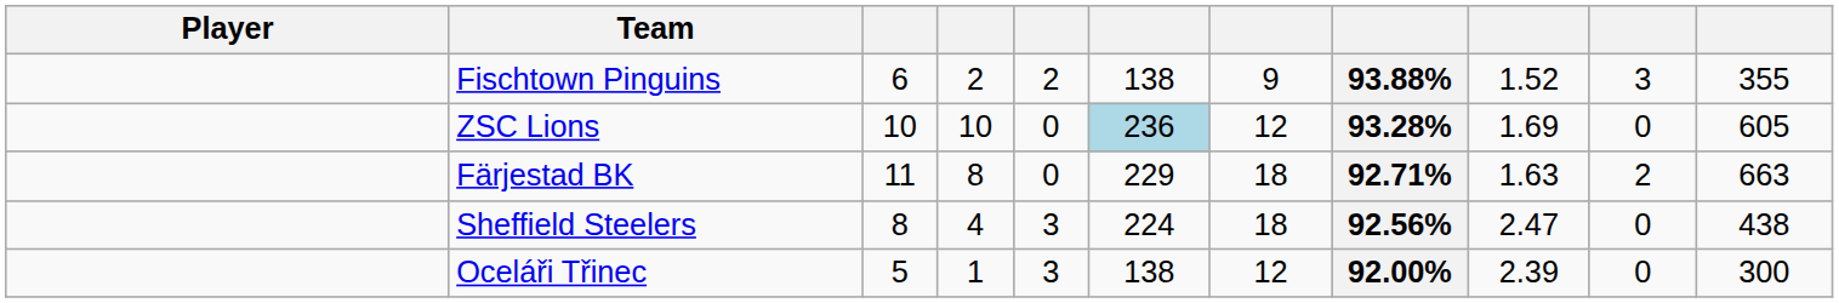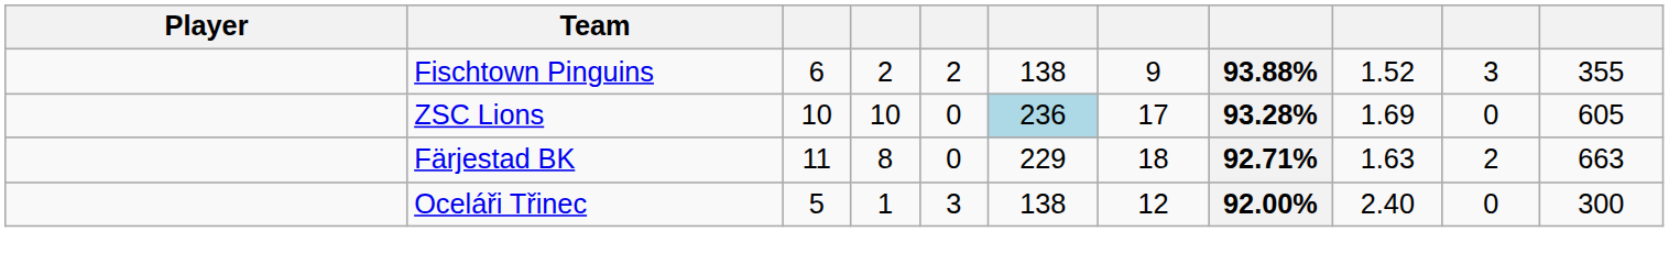 <table class="wikitable sortable" style="text-align: center">
 <tr>
 <th style="width: 14em;">Player</th>
 <th style="width: 13em;">Team</th>
 <th style="width: 2em;"></th>
 <th style="width: 2em;"></th>
 <th style="width: 2em;"></th>
 <th style="width: 3.5em;"></th>
 <th style="width: 3.5em;"></th>
 <th style="width: 4em;"></th>
 <th style="width: 3.5em;"></th>
 <th style="width: 3em;"></th>
 <th style="width: 4em;"></th>
 </tr>
 <tr>
 <td style="text-align:left;"> </td>
 <td style="text-align:left;"> <a href='#'>Fischtown Pinguins</a></td>
 <td>6</td>
 <td>2</td>
 <td>2</td>
 <td>138</td>
 <td>9</td>
 <th>93.88%</th>
 <td>1.52</td>
 <td>3</td>
 <td>355</td>
 </tr>
 <tr>
 <td style="text-align:left;"> </td>
 <td style="text-align:left;"> <a href='#'>ZSC Lions</a></td>
 <td>10</td>
 <td>10</td>
 <td>0</td>
 <td style="background: lightblue;">236</td>
-<td>12</td>
+<td>17</td>
 <th>93.28%</th>
 <td>1.69</td>
 <td>0</td>
 <td>605</td>
 </tr>
 <tr>
 <td style="text-align:left;"> </td>
 <td style="text-align:left;"> <a href='#'>Färjestad BK</a></td>
 <td>11</td>
 <td>8</td>
 <td>0</td>
 <td>229</td>
 <td>18</td>
 <th>92.71%</th>
 <td>1.63</td>
 <td>2</td>
 <td>663</td>
 </tr>
 <tr>
 <td style="text-align:left;"> </td>
-<td style="text-align:left;"> <a href='#'>Sheffield Steelers</a></td>
-<td>8</td>
-<td>4</td>
-<td>3</td>
-<td>224</td>
-<td>18</td>
-<th>92.56%</th>
-<td>2.47</td>
-<td>0</td>
-<td>438</td>
-</tr>
-<tr>
-<td style="text-align:left;"> </td>
 <td style="text-align:left;"> <a href='#'>Oceláři Třinec</a></td>
 <td>5</td>
 <td>1</td>
 <td>3</td>
 <td>138</td>
 <td>12</td>
 <th>92.00%</th>
-<td>2.39</td>
+<td>2.40</td>
 <td>0</td>
 <td>300</td>
 </tr>
 </table>
